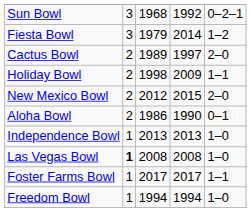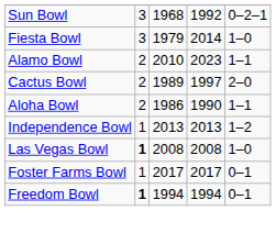 <table class="wikitable">
 <tr>
 </tr>
 <tr>
 <td><a href='#'>Sun Bowl</a></td>
 <td>3</td>
 <td>1968</td>
 <td>1992</td>
 <td>0–2–1</td>
 </tr>
 <tr>
 <td><a href='#'>Fiesta Bowl</a></td>
 <td>3</td>
 <td>1979</td>
 <td>2014</td>
-<td>1–2</td>
+<td>1–0</td>
+</tr>
+<tr>
+<td><a href='#'>Alamo Bowl</a></td>
+<td>2</td>
+<td>2010</td>
+<td>2023</td>
+<td>1–1</td>
 </tr>
 <tr>
 <td><a href='#'>Cactus Bowl</a></td>
 <td>2</td>
 <td>1989</td>
 <td>1997</td>
 <td>2–0</td>
 </tr>
 <tr>
-<td><a href='#'>Holiday Bowl</a></td>
-<td>2</td>
-<td>1998</td>
-<td>2009</td>
-<td>1–1</td>
-</tr>
-<tr>
-<td><a href='#'>New Mexico Bowl</a></td>
-<td>2</td>
-<td>2012</td>
-<td>2015</td>
-<td>2–0</td>
-</tr>
-<tr>
 <td><a href='#'>Aloha Bowl</a></td>
 <td>2</td>
 <td>1986</td>
 <td>1990</td>
-<td>0–1</td>
+<td>1–1</td>
 </tr>
 <tr>
 <td><a href='#'>Independence Bowl</a></td>
 <td>1</td>
 <td>2013</td>
 <td>2013</td>
-<td>1–0</td>
+<td>1–2</td>
 </tr>
 <tr>
 <td><a href='#'>Las Vegas Bowl</a></td>
 <td><strong>1</strong></td>
 <td>2008</td>
 <td>2008</td>
 <td>1–0</td>
 </tr>
 <tr>
 <td><a href='#'>Foster Farms Bowl</a></td>
 <td>1</td>
 <td>2017</td>
 <td>2017</td>
-<td>1–1</td>
+<td>0–1</td>
 </tr>
 <tr>
 <td><a href='#'>Freedom Bowl</a></td>
-<td>1</td>
+<td><strong>1</strong></td>
 <td>1994</td>
 <td>1994</td>
-<td>1–0</td>
+<td>0–1</td>
 </tr>
 </table>
